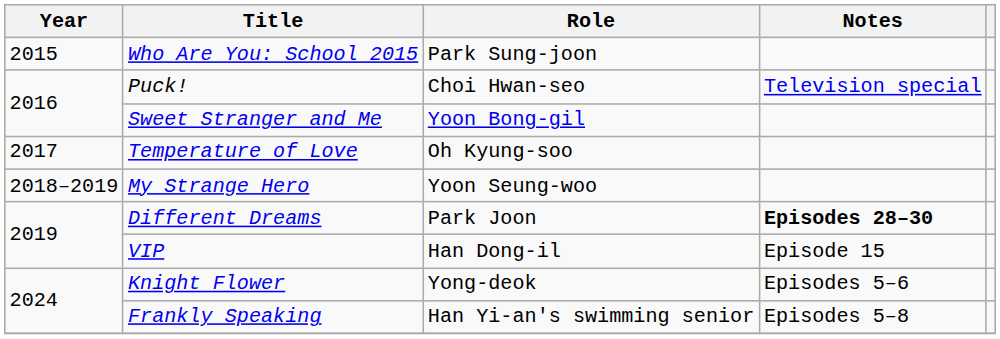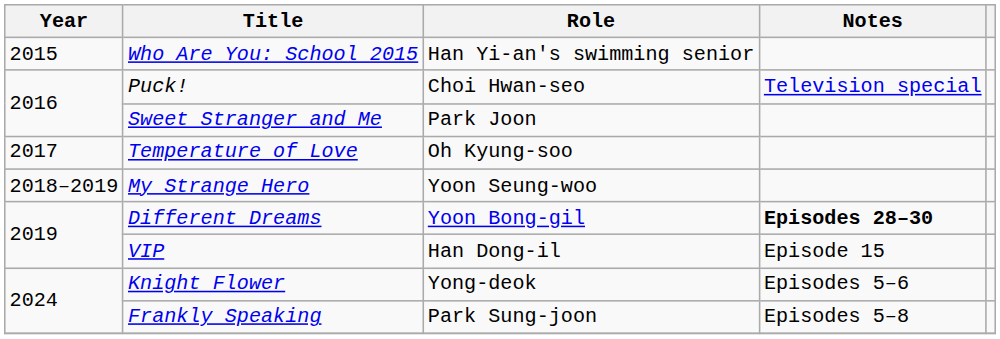 <table class="wikitable sortable plainrowheaders">
 <tr>
 <th scope="col">Year</th>
 <th scope="col">Title</th>
 <th scope="col">Role</th>
 <th scope="col">Notes</th>
 <th scope="col"></th>
 </tr>
 <tr>
 <td>2015</td>
 <td><em><a href='#'>Who Are You: School 2015</a></em></td>
-<td>Park Sung-joon</td>
+<td>Han Yi-an's swimming senior</td>
 <td></td>
 <td></td>
 </tr>
 <tr>
 <td rowspan="2">2016</td>
 <td><em>Puck!</em></td>
 <td>Choi Hwan-seo</td>
 <td><a href='#'>Television special</a></td>
 <td align="center"></td>
 </tr>
 <tr>
 <td><em><a href='#'>Sweet Stranger and Me</a></em></td>
-<td><a href='#'>Yoon Bong-gil</a></td>
+<td>Park Joon</td>
 <td></td>
 <td align="center"></td>
 </tr>
 <tr>
 <td>2017</td>
 <td><em><a href='#'>Temperature of Love</a></em></td>
 <td>Oh Kyung-soo</td>
 <td></td>
 <td align="center"></td>
 </tr>
 <tr>
 <td>2018–2019</td>
 <td><em><a href='#'>My Strange Hero</a></em></td>
 <td>Yoon Seung-woo</td>
 <td></td>
 <td align="center"></td>
 </tr>
 <tr>
 <td rowspan="2">2019</td>
 <td><em><a href='#'>Different Dreams</a></em></td>
-<td>Park Joon</td>
+<td><a href='#'>Yoon Bong-gil</a></td>
 <td><strong>Episodes 28–30</strong></td>
 <td align="center"></td>
 </tr>
 <tr>
 <td><em><a href='#'>VIP</a></em></td>
 <td>Han Dong-il</td>
 <td>Episode 15</td>
 <td></td>
 </tr>
 <tr>
 <td rowspan="2">2024</td>
 <td><em><a href='#'>Knight Flower</a></em></td>
 <td>Yong-deok</td>
 <td>Episodes 5–6</td>
 <td align="center"></td>
 </tr>
 <tr>
 <td><em><a href='#'>Frankly Speaking</a></em></td>
-<td>Han Yi-an's swimming senior</td>
+<td>Park Sung-joon</td>
 <td>Episodes 5–8</td>
 <td align="center"></td>
 </tr>
 <tr>
 </tr>
 </table>
